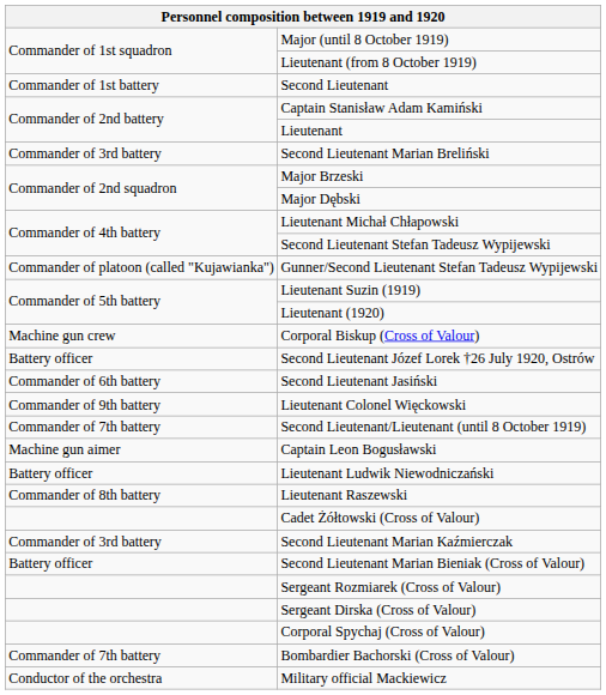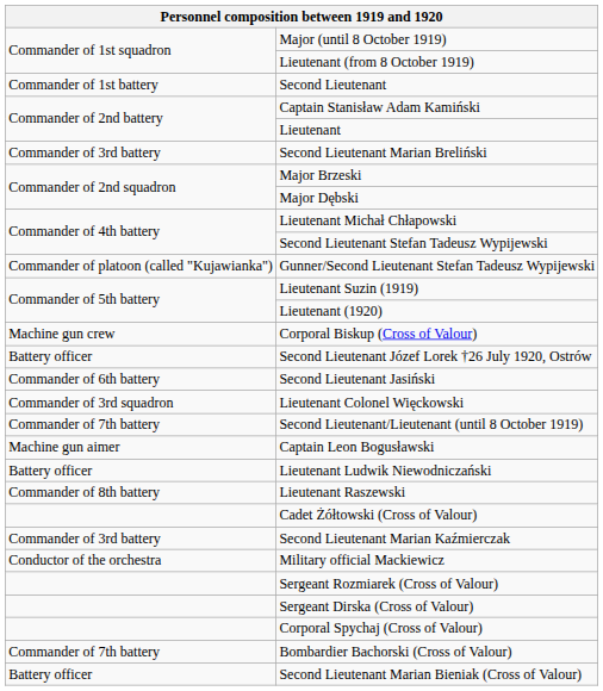 <table class="wikitable">
 <tr>
 <th colspan="2"><strong>Personnel composition between 1919 and 1920</strong></th>
 </tr>
 <tr>
 <td rowspan="2">Commander of 1st squadron</td>
 <td>Major  (until 8 October 1919)</td>
 </tr>
 <tr>
 <td>Lieutenant  (from 8 October 1919)</td>
 </tr>
 <tr>
 <td>Commander of 1st battery</td>
 <td>Second Lieutenant </td>
 </tr>
 <tr>
 <td rowspan="2">Commander of 2nd battery</td>
 <td>Captain Stanisław Adam Kamiński</td>
 </tr>
 <tr>
 <td>Lieutenant </td>
 </tr>
 <tr>
 <td>Commander of 3rd battery</td>
 <td>Second Lieutenant Marian Breliński</td>
 </tr>
 <tr>
 <td rowspan="2">Commander of 2nd squadron</td>
 <td>Major Brzeski</td>
 </tr>
 <tr>
 <td>Major Dębski</td>
 </tr>
 <tr>
 <td rowspan="2">Commander of 4th battery</td>
 <td>Lieutenant Michał Chłapowski</td>
 </tr>
 <tr>
 <td>Second Lieutenant Stefan Tadeusz Wypijewski</td>
 </tr>
 <tr>
 <td>Commander of platoon (called "Kujawianka")</td>
 <td>Gunner/Second Lieutenant Stefan Tadeusz Wypijewski</td>
 </tr>
 <tr>
 <td rowspan="2">Commander of 5th battery</td>
 <td>Lieutenant Suzin (1919)</td>
 </tr>
 <tr>
 <td>Lieutenant  (1920)</td>
 </tr>
 <tr>
 <td>Machine gun crew</td>
 <td>Corporal Biskup (<a href='#'>Cross of Valour</a>)</td>
 </tr>
 <tr>
 <td>Battery officer</td>
 <td>Second Lieutenant Józef Lorek †26 July 1920, Ostrów</td>
 </tr>
 <tr>
 <td>Commander of 6th battery</td>
 <td>Second Lieutenant Jasiński</td>
 </tr>
 <tr>
-<td>Commander of 9th battery</td>
+<td>Commander of 3rd squadron</td>
 <td>Lieutenant Colonel Więckowski</td>
 </tr>
 <tr>
 <td>Commander of 7th battery</td>
 <td>Second Lieutenant/Lieutenant  (until 8 October 1919)</td>
 </tr>
 <tr>
 <td>Machine gun aimer</td>
 <td>Captain Leon Bogusławski</td>
 </tr>
 <tr>
 <td>Battery officer</td>
 <td>Lieutenant Ludwik Niewodniczański</td>
 </tr>
 <tr>
 <td>Commander of 8th battery</td>
 <td>Lieutenant Raszewski</td>
 </tr>
 <tr>
 <td></td>
 <td>Cadet Żółtowski (Cross of Valour)</td>
 </tr>
 <tr>
 <td>Commander of 3rd battery</td>
 <td>Second Lieutenant Marian Kaźmierczak</td>
 </tr>
 <tr>
-<td>Battery officer</td>
-<td>Second Lieutenant Marian Bieniak (Cross of Valour)</td>
+<td>Conductor of the orchestra</td>
+<td>Military official Mackiewicz</td>
 </tr>
 <tr>
 <td></td>
 <td>Sergeant Rozmiarek (Cross of Valour)</td>
 </tr>
 <tr>
 <td></td>
 <td>Sergeant Dirska (Cross of Valour)</td>
 </tr>
 <tr>
 <td></td>
 <td>Corporal Spychaj (Cross of Valour)</td>
 </tr>
 <tr>
 <td>Commander of 7th battery</td>
 <td>Bombardier Bachorski (Cross of Valour)</td>
 </tr>
 <tr>
-<td>Conductor of the orchestra</td>
-<td>Military official Mackiewicz</td>
+<td>Battery officer</td>
+<td>Second Lieutenant Marian Bieniak (Cross of Valour)</td>
 </tr>
 </table>
